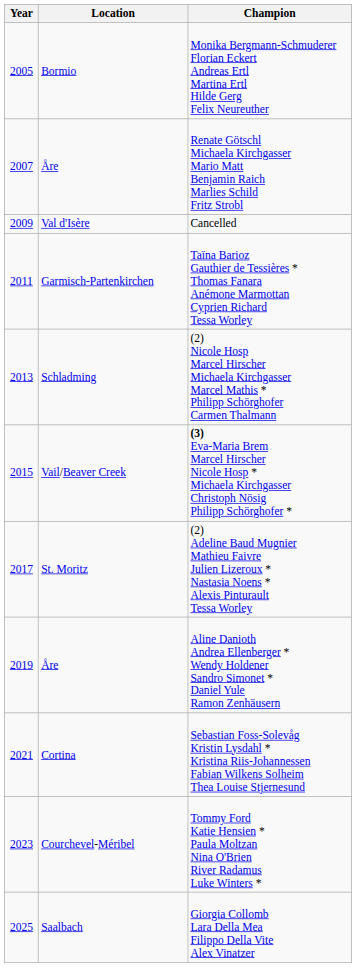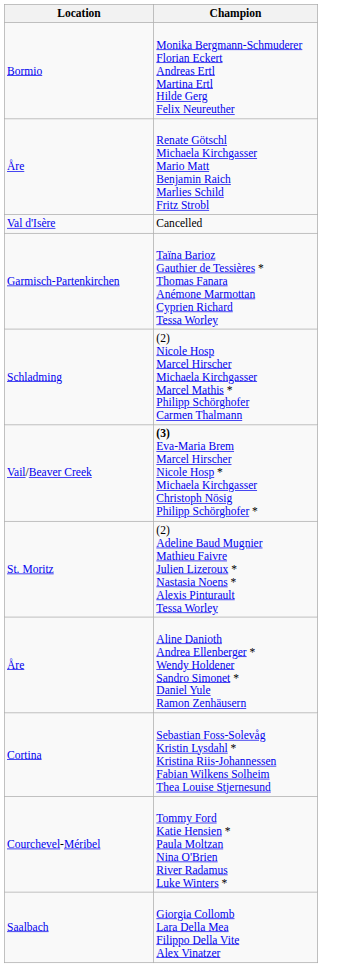 <table class=wikitable>
 <tr>
-<th width="40">Year</th>
 <th width="200">Location</th>
 <th width="220">Champion</th>
 </tr>
 <tr>
-<td align=center><a href='#'>2005</a></td>
 <td> <a href='#'>Bormio</a></td>
 <td><br><a href='#'>Monika Bergmann-Schmuderer</a><br><a href='#'>Florian Eckert</a><br><a href='#'>Andreas Ertl</a><br><a href='#'>Martina Ertl</a><br><a href='#'>Hilde Gerg</a><br><a href='#'>Felix Neureuther</a></td>
 </tr>
 <tr>
-<td align=center><a href='#'>2007</a></td>
 <td> <a href='#'>Åre</a></td>
 <td><br><a href='#'>Renate Götschl</a><br><a href='#'>Michaela Kirchgasser</a><br><a href='#'>Mario Matt</a><br><a href='#'>Benjamin Raich</a><br><a href='#'>Marlies Schild</a><br><a href='#'>Fritz Strobl</a></td>
 </tr>
 <tr>
-<td align=center><a href='#'>2009</a></td>
 <td> <a href='#'>Val d'Isère</a></td>
 <td>Cancelled</td>
 </tr>
 <tr>
-<td align=center><a href='#'>2011</a></td>
 <td> <a href='#'>Garmisch-Partenkirchen</a></td>
 <td><br><a href='#'>Taïna Barioz</a><br><a href='#'>Gauthier de Tessières</a> *<br><a href='#'>Thomas Fanara</a><br><a href='#'>Anémone Marmottan</a><br><a href='#'>Cyprien Richard</a><br><a href='#'>Tessa Worley</a></td>
 </tr>
 <tr>
-<td align=center><a href='#'>2013</a></td>
 <td> <a href='#'>Schladming</a></td>
 <td> (2)<br><a href='#'>Nicole Hosp</a><br><a href='#'>Marcel Hirscher</a><br><a href='#'>Michaela Kirchgasser</a><br><a href='#'>Marcel Mathis</a> *<br><a href='#'>Philipp Schörghofer</a><br><a href='#'>Carmen Thalmann</a></td>
 </tr>
 <tr>
-<td align=center><a href='#'>2015</a></td>
 <td> <a href='#'>Vail</a>/<a href='#'>Beaver Creek</a></td>
 <td> <strong>(3)</strong> <br><a href='#'>Eva-Maria Brem</a><br><a href='#'>Marcel Hirscher</a><br><a href='#'>Nicole Hosp</a> *<br><a href='#'>Michaela Kirchgasser</a><br><a href='#'>Christoph Nösig</a><br><a href='#'>Philipp Schörghofer</a> *</td>
 </tr>
 <tr>
-<td align=center><a href='#'>2017</a></td>
 <td> <a href='#'>St. Moritz</a></td>
 <td> (2) <br><a href='#'>Adeline Baud Mugnier</a><br><a href='#'>Mathieu Faivre</a><br><a href='#'>Julien Lizeroux</a> *<br><a href='#'>Nastasia Noens</a> *<br><a href='#'>Alexis Pinturault</a><br><a href='#'>Tessa Worley</a></td>
 </tr>
 <tr>
-<td align=center><a href='#'>2019</a></td>
 <td> <a href='#'>Åre</a></td>
 <td> <br><a href='#'>Aline Danioth</a><br><a href='#'>Andrea Ellenberger</a> *<br><a href='#'>Wendy Holdener</a><br><a href='#'>Sandro Simonet</a> *<br><a href='#'>Daniel Yule</a><br><a href='#'>Ramon Zenhäusern</a></td>
 </tr>
 <tr>
-<td align=center><a href='#'>2021</a></td>
 <td> <a href='#'>Cortina</a></td>
 <td><br><a href='#'>Sebastian Foss-Solevåg</a><br><a href='#'>Kristin Lysdahl</a> *<br><a href='#'>Kristina Riis-Johannessen</a><br><a href='#'>Fabian Wilkens Solheim</a><br><a href='#'>Thea Louise Stjernesund</a></td>
 </tr>
 <tr>
-<td align=center><a href='#'>2023</a></td>
 <td> <a href='#'>Courchevel</a>-<a href='#'>Méribel</a></td>
 <td><br><a href='#'>Tommy Ford</a><br><a href='#'>Katie Hensien</a> *<br><a href='#'>Paula Moltzan</a><br><a href='#'>Nina O'Brien</a><br><a href='#'>River Radamus</a><br><a href='#'>Luke Winters</a> *</td>
 </tr>
 <tr>
-<td align=center><a href='#'>2025</a></td>
 <td> <a href='#'>Saalbach</a></td>
 <td><br><a href='#'>Giorgia Collomb</a><br><a href='#'>Lara Della Mea</a><br><a href='#'>Filippo Della Vite</a><br><a href='#'>Alex Vinatzer</a></td>
 </tr>
 </table>
